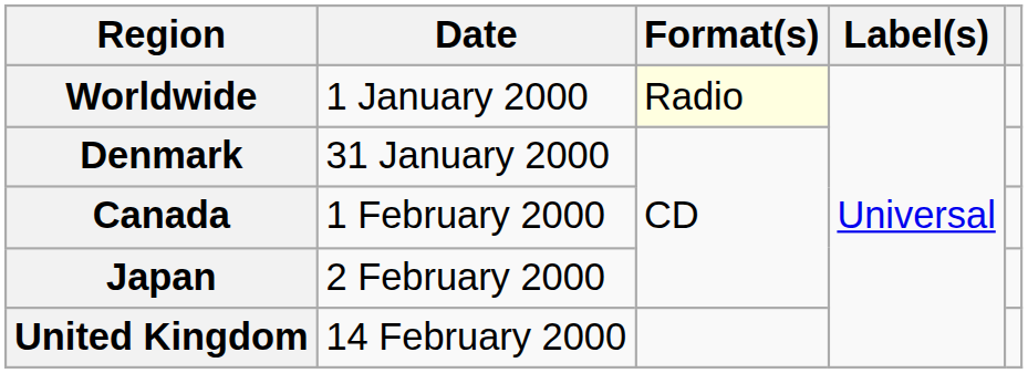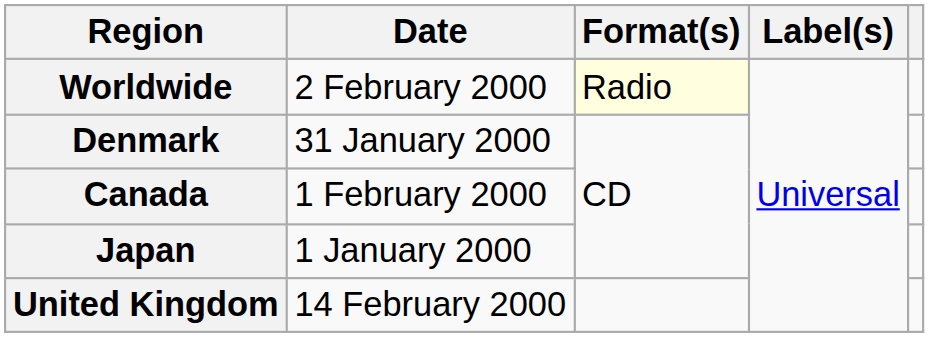 <table class="wikitable plainrowheaders">
 <tr>
 <th scope="col">Region</th>
 <th scope="col">Date</th>
 <th scope="col">Format(s)</th>
 <th scope="col">Label(s)</th>
 <th scope="col"></th>
 </tr>
 <tr>
 <th scope="row">Worldwide</th>
-<td>1 January 2000</td>
+<td>2 February 2000</td>
 <td style="background: lightyellow;">Radio</td>
 <td rowspan="5"><a href='#'>Universal</a></td>
 <td></td>
 </tr>
 <tr>
 <th scope="row">Denmark</th>
 <td>31 January 2000</td>
 <td rowspan="3">CD</td>
 <td></td>
 </tr>
 <tr>
 <th scope="row">Canada</th>
 <td>1 February 2000</td>
 <td></td>
 </tr>
 <tr>
 <th scope="row">Japan</th>
-<td>2 February 2000</td>
+<td>1 January 2000</td>
 <td></td>
 </tr>
 <tr>
 <th scope="row">United Kingdom</th>
 <td>14 February 2000</td>
 <td></td>
 <td></td>
 </tr>
 </table>
